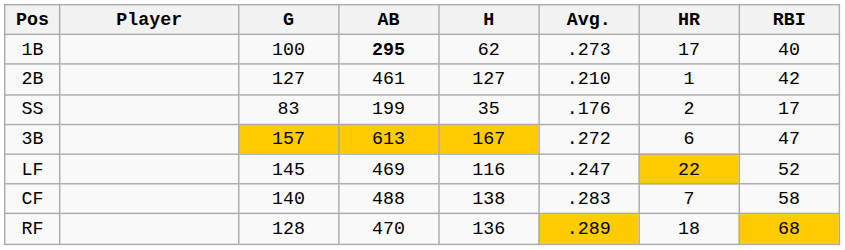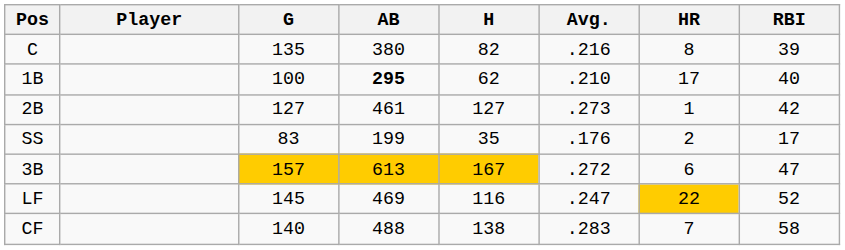 <table class="wikitable sortable">
 <tr>
 <th bgcolor="#DDDDFF" width="5%">Pos</th>
 <th bgcolor="#DDDDFF" width="16%">Player</th>
 <th bgcolor="#DDDDFF" width="9%">G</th>
 <th bgcolor="#DDDDFF" width="9%">AB</th>
 <th bgcolor="#DDDDFF" width="9%">H</th>
 <th bgcolor="#DDDDFF" width="9%">Avg.</th>
 <th bgcolor="#DDDDFF" width="9%">HR</th>
 <th bgcolor="#DDDDFF" width="9%">RBI</th>
 </tr>
 <tr align="center">
+<td>C</td>
+<td></td>
+<td>135</td>
+<td>380</td>
+<td>82</td>
+<td>.216</td>
+<td>8</td>
+<td>39</td>
+</tr>
+<tr align="center">
 <td>1B</td>
 <td></td>
 <td>100</td>
 <td><strong>295</strong></td>
 <td>62</td>
-<td>.273</td>
+<td>.210</td>
 <td>17</td>
 <td>40</td>
 </tr>
 <tr align="center">
 <td>2B</td>
 <td></td>
 <td>127</td>
 <td>461</td>
 <td>127</td>
-<td>.210</td>
+<td>.273</td>
 <td>1</td>
 <td>42</td>
 </tr>
 <tr align="center">
 <td>SS</td>
 <td></td>
 <td>83</td>
 <td>199</td>
 <td>35</td>
 <td>.176</td>
 <td>2</td>
 <td>17</td>
 </tr>
 <tr align="center">
 <td>3B</td>
 <td></td>
 <td bgcolor="#FFCC00">157</td>
 <td bgcolor="#FFCC00">613</td>
 <td bgcolor="#FFCC00">167</td>
 <td>.272</td>
 <td>6</td>
 <td>47</td>
 </tr>
 <tr align="center">
 <td>LF</td>
 <td></td>
 <td>145</td>
 <td>469</td>
 <td>116</td>
 <td>.247</td>
 <td bgcolor="#FFCC00">22</td>
 <td>52</td>
 </tr>
 <tr align="center">
 <td>CF</td>
 <td></td>
 <td>140</td>
 <td>488</td>
 <td>138</td>
 <td>.283</td>
 <td>7</td>
 <td>58</td>
 </tr>
-<tr align="center">
-<td>RF</td>
-<td></td>
-<td>128</td>
-<td>470</td>
-<td>136</td>
-<td bgcolor="#FFCC00">.289</td>
-<td>18</td>
-<td bgcolor="#FFCC00">68</td>
-</tr>
 </table>
